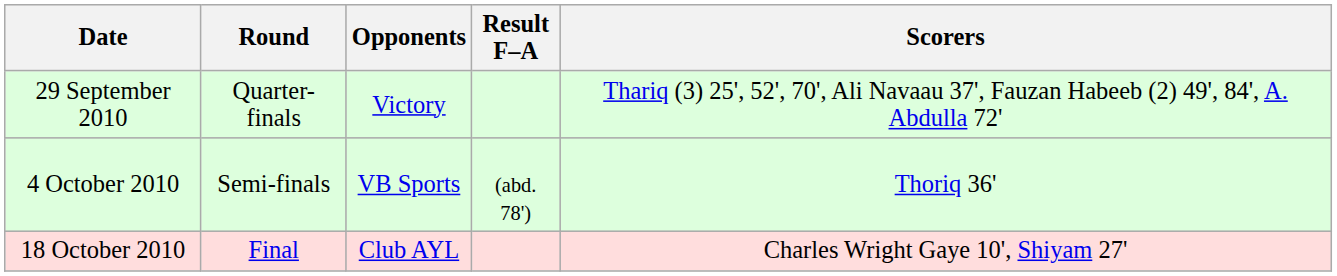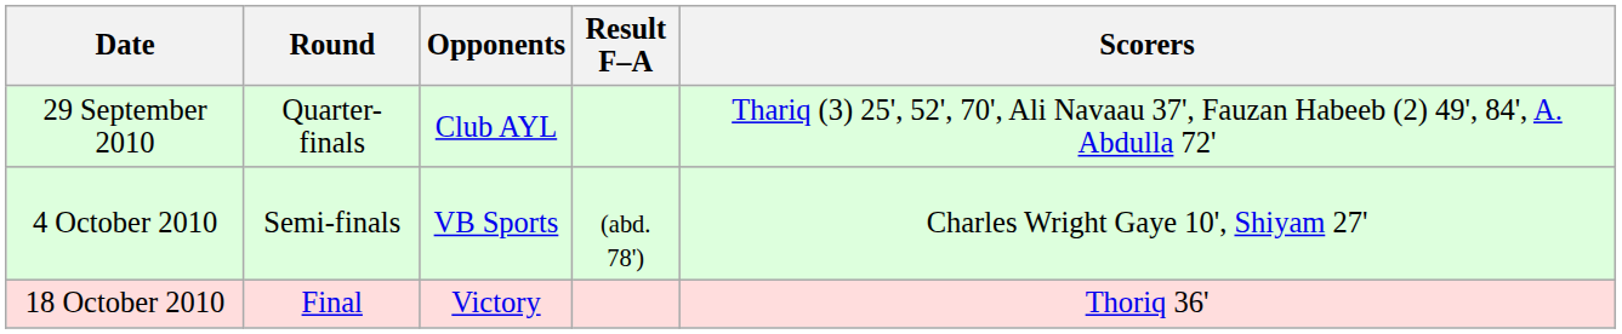 <table class="wikitable" style="text-align:center">
 <tr>
 <th>Date</th>
 <th>Round</th>
 <th>Opponents</th>
 <th>Result<br>F–A</th>
 <th>Scorers</th>
 </tr>
 <tr bgcolor="#ddffdd">
 <td>29 September 2010</td>
 <td>Quarter-finals</td>
-<td><a href='#'>Victory</a></td>
+<td><a href='#'>Club AYL</a></td>
 <td></td>
 <td><a href='#'>Thariq</a> (3) 25', 52', 70', Ali Navaau 37', Fauzan Habeeb (2) 49', 84', <a href='#'>A. Abdulla</a> 72'</td>
 </tr>
 <tr bgcolor="#ddffdd">
 <td>4 October 2010</td>
 <td>Semi-finals</td>
 <td><a href='#'>VB Sports</a></td>
 <td><br><small>(abd. 78')</small></td>
-<td><a href='#'>Thoriq</a> 36'</td>
+<td>Charles Wright Gaye 10', <a href='#'>Shiyam</a> 27'</td>
 </tr>
 <tr bgcolor="#ffdddd">
 <td>18 October 2010</td>
 <td><a href='#'>Final</a></td>
-<td><a href='#'>Club AYL</a></td>
+<td><a href='#'>Victory</a></td>
 <td></td>
-<td>Charles Wright Gaye 10', <a href='#'>Shiyam</a> 27'</td>
+<td><a href='#'>Thoriq</a> 36'</td>
 </tr>
 </table>
